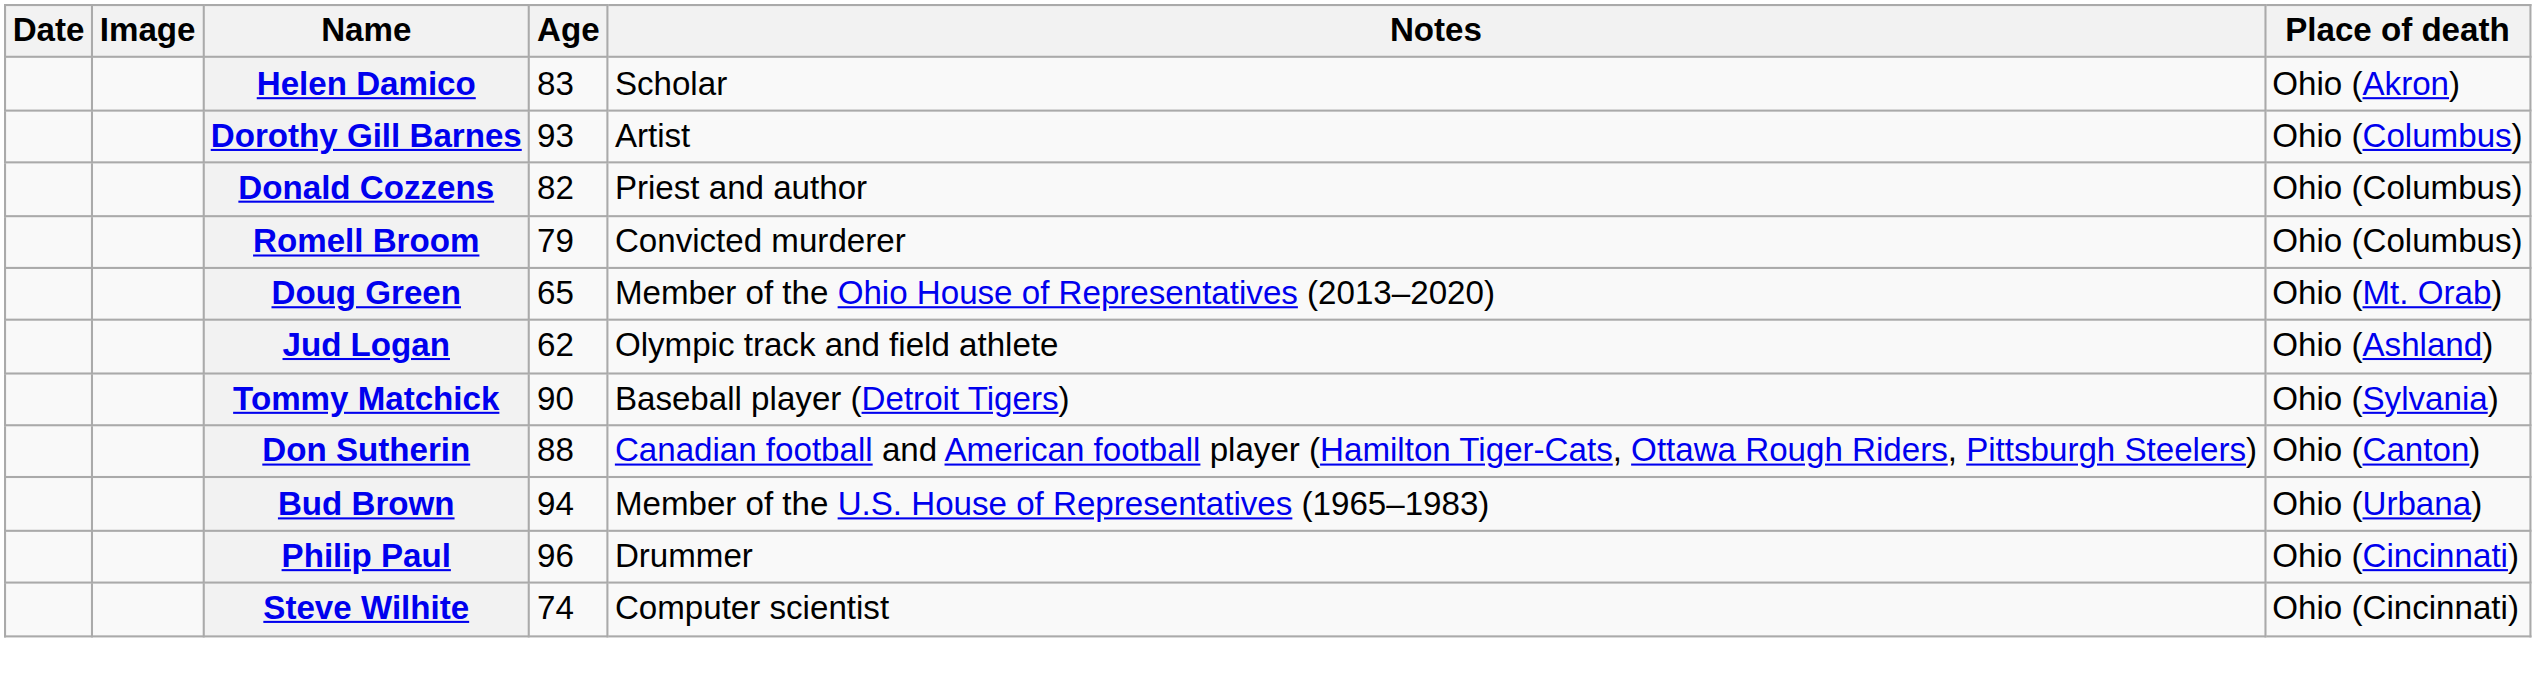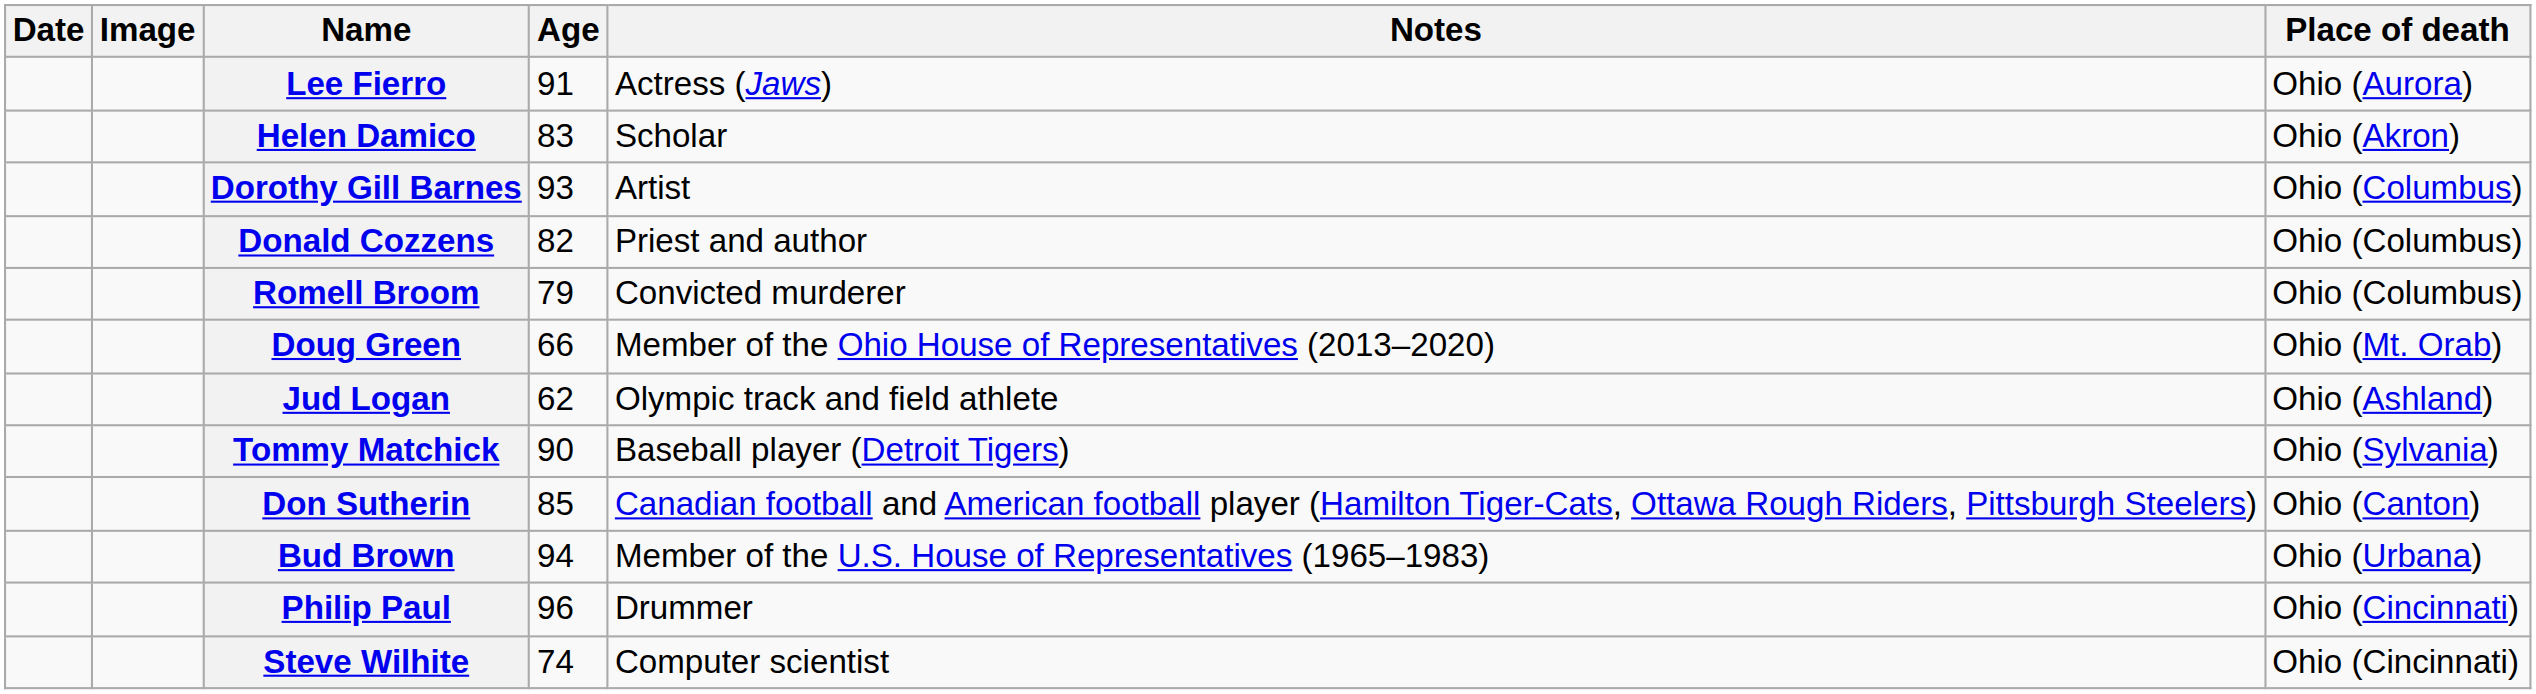 <table class="wikitable sortable plainrowheaders">
 <tr valign=bottom>
 <th scope="col">Date</th>
 <th scope="col">Image</th>
 <th scope="col">Name</th>
 <th scope="col">Age</th>
 <th scope="col">Notes</th>
 <th scope="col">Place of death</th>
+</tr>
+<tr>
+<td></td>
+<td></td>
+<th scope="row"><a href='#'>Lee Fierro</a></th>
+<td>91</td>
+<td>Actress (<em><a href='#'>Jaws</a></em>)</td>
+<td>Ohio (<a href='#'>Aurora</a>)</td>
 </tr>
 <tr>
 <td></td>
 <td></td>
 <th scope="row"><a href='#'>Helen Damico</a></th>
 <td>83</td>
 <td>Scholar</td>
 <td>Ohio (<a href='#'>Akron</a>)</td>
 </tr>
 <tr>
 <td></td>
 <td></td>
 <th scope="row"><a href='#'>Dorothy Gill Barnes</a></th>
 <td>93</td>
 <td>Artist</td>
 <td>Ohio (<a href='#'>Columbus</a>)</td>
 </tr>
 <tr>
 <td></td>
 <td></td>
 <th scope="row"><a href='#'>Donald Cozzens</a></th>
 <td>82</td>
 <td>Priest and author</td>
 <td>Ohio (Columbus)</td>
 </tr>
 <tr>
 <td></td>
 <td></td>
 <th scope="row"><a href='#'>Romell Broom</a></th>
 <td>79</td>
 <td>Convicted murderer</td>
 <td>Ohio (Columbus)</td>
 </tr>
 <tr>
 <td></td>
 <td></td>
 <th scope="row"><a href='#'>Doug Green</a></th>
-<td>65</td>
+<td>66</td>
 <td>Member of the <a href='#'>Ohio House of Representatives</a> (2013–2020)</td>
 <td>Ohio (<a href='#'>Mt. Orab</a>)</td>
 </tr>
 <tr>
 <td></td>
 <td></td>
 <th scope="row"><a href='#'>Jud Logan</a></th>
 <td>62</td>
 <td>Olympic track and field athlete</td>
 <td>Ohio (<a href='#'>Ashland</a>)</td>
 </tr>
 <tr>
 <td></td>
 <td></td>
 <th scope="row"><a href='#'>Tommy Matchick</a></th>
 <td>90</td>
 <td>Baseball player (<a href='#'>Detroit Tigers</a>)</td>
 <td>Ohio (<a href='#'>Sylvania</a>)</td>
 </tr>
 <tr>
 <td></td>
 <td></td>
 <th scope="row"><a href='#'>Don Sutherin</a></th>
-<td>88</td>
+<td>85</td>
 <td><a href='#'>Canadian football</a> and <a href='#'>American football</a> player (<a href='#'>Hamilton Tiger-Cats</a>, <a href='#'>Ottawa Rough Riders</a>, <a href='#'>Pittsburgh Steelers</a>)</td>
 <td>Ohio (<a href='#'>Canton</a>)</td>
 </tr>
 <tr>
 <td></td>
 <td></td>
 <th scope="row"><a href='#'>Bud Brown</a></th>
 <td>94</td>
 <td>Member of the <a href='#'>U.S. House of Representatives</a> (1965–1983)</td>
 <td>Ohio (<a href='#'>Urbana</a>)</td>
 </tr>
 <tr>
 <td></td>
 <td></td>
 <th scope="row"><a href='#'>Philip Paul</a></th>
 <td>96</td>
 <td>Drummer</td>
 <td>Ohio (<a href='#'>Cincinnati</a>)</td>
 </tr>
 <tr>
 <td></td>
 <td></td>
 <th scope="row"><a href='#'>Steve Wilhite</a></th>
 <td>74</td>
 <td>Computer scientist</td>
 <td>Ohio (Cincinnati)</td>
 </tr>
 </table>
